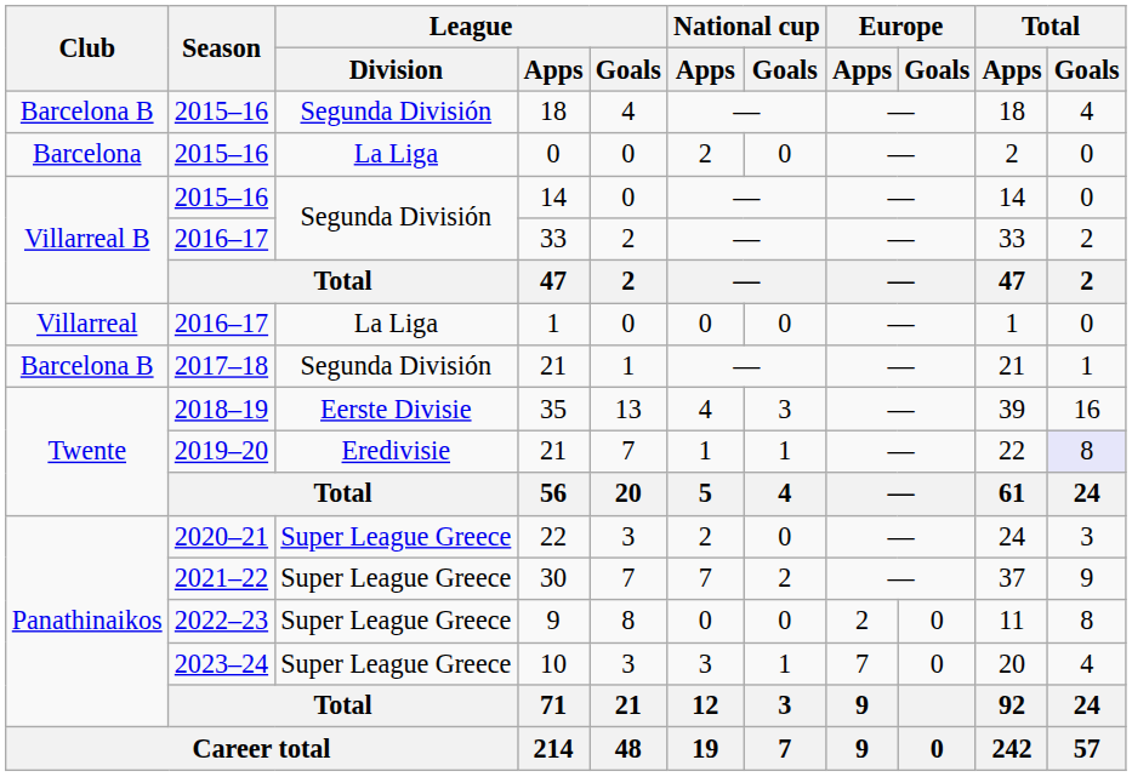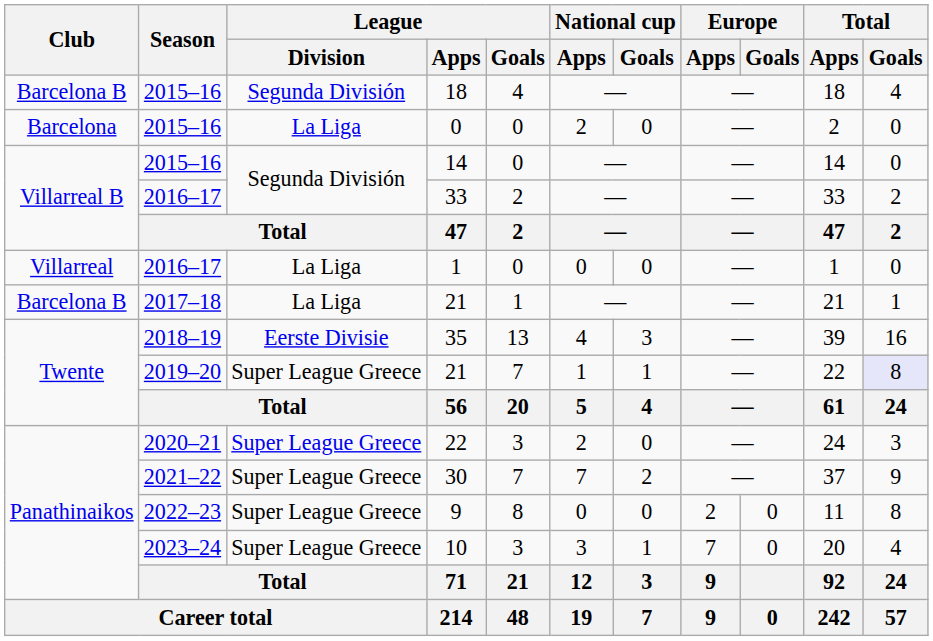 <table class="wikitable" style="text-align:center">
 <tr>
 <th rowspan=2>Club</th>
 <th rowspan=2>Season</th>
 <th colspan=3>League</th>
 <th colspan=2>National cup</th>
 <th colspan=2>Europe</th>
 <th colspan=2>Total</th>
 </tr>
 <tr>
 <th>Division</th>
 <th>Apps</th>
 <th>Goals</th>
 <th>Apps</th>
 <th>Goals</th>
 <th>Apps</th>
 <th>Goals</th>
 <th>Apps</th>
 <th>Goals</th>
 </tr>
 <tr>
 <td><a href='#'>Barcelona B</a></td>
 <td><a href='#'>2015–16</a></td>
 <td><a href='#'>Segunda División</a></td>
 <td>18</td>
 <td>4</td>
 <td colspan="2">—</td>
 <td colspan="2">—</td>
 <td>18</td>
 <td>4</td>
 </tr>
 <tr>
 <td><a href='#'>Barcelona</a></td>
 <td><a href='#'>2015–16</a></td>
 <td><a href='#'>La Liga</a></td>
 <td>0</td>
 <td>0</td>
 <td>2</td>
 <td>0</td>
 <td colspan="2">—</td>
 <td>2</td>
 <td>0</td>
 </tr>
 <tr>
 <td rowspan="3"><a href='#'>Villarreal B</a></td>
 <td><a href='#'>2015–16</a></td>
 <td rowspan="2">Segunda División</td>
 <td>14</td>
 <td>0</td>
 <td colspan="2">—</td>
 <td colspan="2">—</td>
 <td>14</td>
 <td>0</td>
 </tr>
 <tr>
 <td><a href='#'>2016–17</a></td>
 <td>33</td>
 <td>2</td>
 <td colspan="2">—</td>
 <td colspan="2">—</td>
 <td>33</td>
 <td>2</td>
 </tr>
 <tr>
 <th colspan="2">Total</th>
 <th>47</th>
 <th>2</th>
 <th colspan="2">—</th>
 <th colspan="2">—</th>
 <th>47</th>
 <th>2</th>
 </tr>
 <tr>
 <td><a href='#'>Villarreal</a></td>
 <td><a href='#'>2016–17</a></td>
 <td>La Liga</td>
 <td>1</td>
 <td>0</td>
 <td>0</td>
 <td>0</td>
 <td colspan="2">—</td>
 <td>1</td>
 <td>0</td>
 </tr>
 <tr>
 <td><a href='#'>Barcelona B</a></td>
 <td><a href='#'>2017–18</a></td>
-<td>Segunda División</td>
+<td>La Liga</td>
 <td>21</td>
 <td>1</td>
 <td colspan="2">—</td>
 <td colspan="2">—</td>
 <td>21</td>
 <td>1</td>
 </tr>
 <tr>
 <td rowspan="3"><a href='#'>Twente</a></td>
 <td><a href='#'>2018–19</a></td>
 <td><a href='#'>Eerste Divisie</a></td>
 <td>35</td>
 <td>13</td>
 <td>4</td>
 <td>3</td>
 <td colspan="2">—</td>
 <td>39</td>
 <td>16</td>
 </tr>
 <tr>
 <td><a href='#'>2019–20</a></td>
-<td><a href='#'>Eredivisie</a></td>
+<td>Super League Greece</td>
 <td>21</td>
 <td>7</td>
 <td>1</td>
 <td>1</td>
 <td colspan="2">—</td>
 <td>22</td>
 <td style="background: lavender;">8</td>
 </tr>
 <tr>
 <th colspan="2">Total</th>
 <th>56</th>
 <th>20</th>
 <th>5</th>
 <th>4</th>
 <th colspan="2">—</th>
 <th>61</th>
 <th>24</th>
 </tr>
 <tr>
 <td rowspan="5"><a href='#'>Panathinaikos</a></td>
 <td><a href='#'>2020–21</a></td>
 <td><a href='#'>Super League Greece</a></td>
 <td>22</td>
 <td>3</td>
 <td>2</td>
 <td>0</td>
 <td colspan="2">—</td>
 <td>24</td>
 <td>3</td>
 </tr>
 <tr>
 <td><a href='#'>2021–22</a></td>
 <td>Super League Greece</td>
 <td>30</td>
 <td>7</td>
 <td>7</td>
 <td>2</td>
 <td colspan="2">—</td>
 <td>37</td>
 <td>9</td>
 </tr>
 <tr>
 <td><a href='#'>2022–23</a></td>
 <td>Super League Greece</td>
 <td>9</td>
 <td>8</td>
 <td>0</td>
 <td>0</td>
 <td>2</td>
 <td>0</td>
 <td>11</td>
 <td>8</td>
 </tr>
 <tr>
 <td><a href='#'>2023–24</a></td>
 <td>Super League Greece</td>
 <td>10</td>
 <td>3</td>
 <td>3</td>
 <td>1</td>
 <td>7</td>
 <td>0</td>
 <td>20</td>
 <td>4</td>
 </tr>
 <tr>
 <th colspan="2">Total</th>
 <th>71</th>
 <th>21</th>
 <th>12</th>
 <th>3</th>
 <th>9</th>
 <th 0></th>
 <th>92</th>
 <th>24</th>
 </tr>
 <tr>
 <th colspan="3">Career total</th>
 <th>214</th>
 <th>48</th>
 <th>19</th>
 <th>7</th>
 <th>9</th>
 <th>0</th>
 <th>242</th>
 <th>57</th>
 </tr>
 </table>
